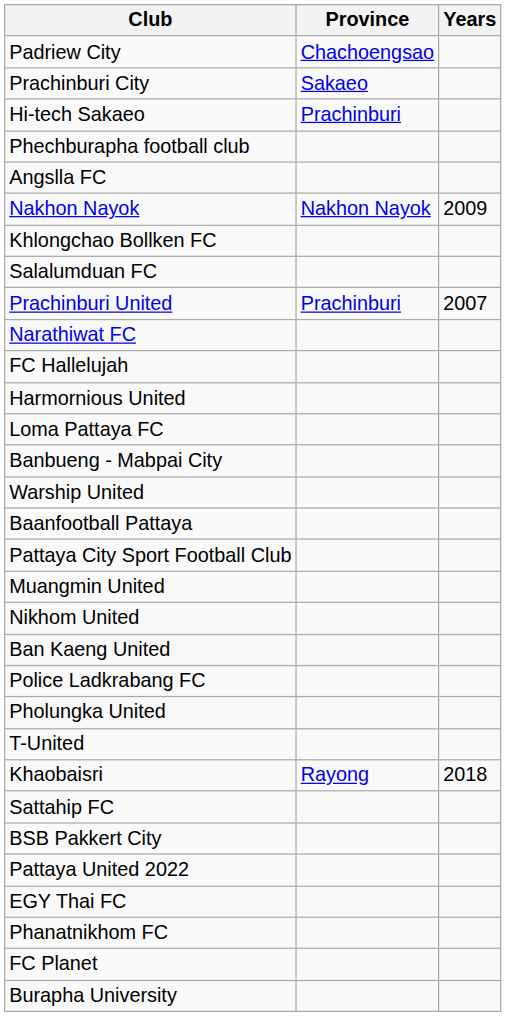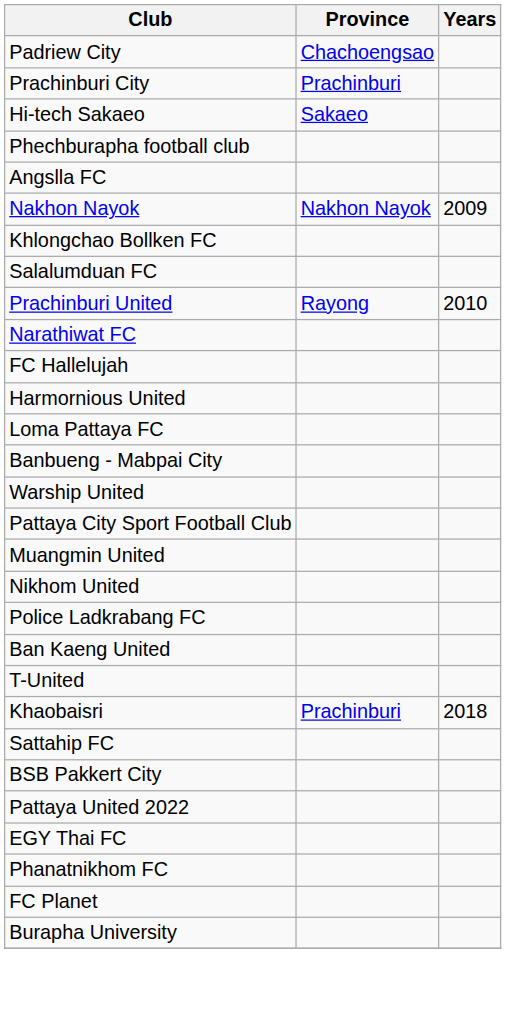 <table class="wikitable">
 <tr>
 <th>Club</th>
 <th>Province</th>
 <th>Years</th>
 </tr>
 <tr>
 <td>Padriew City</td>
 <td><a href='#'>Chachoengsao</a></td>
 <td></td>
 </tr>
 <tr>
 <td>Prachinburi City</td>
-<td><a href='#'>Sakaeo</a></td>
+<td><a href='#'>Prachinburi</a></td>
 <td></td>
 </tr>
 <tr>
 <td>Hi-tech Sakaeo</td>
-<td><a href='#'>Prachinburi</a></td>
+<td><a href='#'>Sakaeo</a></td>
 <td></td>
 </tr>
 <tr>
 <td>Phechburapha football club</td>
 <td></td>
 <td></td>
 </tr>
 <tr>
 <td>Angslla FC</td>
 <td></td>
 <td></td>
 </tr>
 <tr>
 <td><a href='#'>Nakhon Nayok</a></td>
 <td><a href='#'>Nakhon Nayok</a></td>
 <td>2009</td>
 </tr>
 <tr>
 <td>Khlongchao Bollken FC</td>
 <td></td>
 <td></td>
 </tr>
 <tr>
 <td>Salalumduan FC</td>
 <td></td>
 <td></td>
 </tr>
 <tr>
 <td><a href='#'>Prachinburi United</a></td>
-<td><a href='#'>Prachinburi</a></td>
-<td>2007</td>
+<td><a href='#'>Rayong</a></td>
+<td>2010</td>
 </tr>
 <tr>
 <td><a href='#'>Narathiwat FC</a></td>
 <td></td>
 <td></td>
 </tr>
 <tr>
 <td>FC Hallelujah</td>
 <td></td>
 <td></td>
 </tr>
 <tr>
 <td>Harmornious United</td>
 <td></td>
 <td></td>
 </tr>
 <tr>
 <td>Loma Pattaya FC</td>
 <td></td>
 <td></td>
 </tr>
 <tr>
 <td>Banbueng - Mabpai City</td>
 <td></td>
 <td></td>
 </tr>
 <tr>
 <td>Warship United</td>
 <td></td>
 <td></td>
 </tr>
 <tr>
-<td>Baanfootball Pattaya</td>
-<td></td>
-<td></td>
-</tr>
-<tr>
 <td>Pattaya City Sport Football Club</td>
 <td></td>
 <td></td>
 </tr>
 <tr>
 <td>Muangmin United</td>
 <td></td>
 <td></td>
 </tr>
 <tr>
 <td>Nikhom United</td>
 <td></td>
 <td></td>
 </tr>
 <tr>
-<td>Ban Kaeng United</td>
-<td></td>
-<td></td>
-</tr>
-<tr>
 <td>Police Ladkrabang FC</td>
 <td></td>
 <td></td>
 </tr>
 <tr>
-<td>Pholungka United</td>
+<td>Ban Kaeng United</td>
 <td></td>
 <td></td>
 </tr>
 <tr>
 <td>T-United</td>
 <td></td>
 <td></td>
 </tr>
 <tr>
 <td>Khaobaisri</td>
-<td><a href='#'>Rayong</a></td>
+<td><a href='#'>Prachinburi</a></td>
 <td>2018</td>
 </tr>
 <tr>
 <td>Sattahip FC</td>
 <td></td>
 <td></td>
 </tr>
 <tr>
 <td>BSB Pakkert City</td>
 <td></td>
 <td></td>
 </tr>
 <tr>
 <td>Pattaya United 2022</td>
 <td></td>
 <td></td>
 </tr>
 <tr>
 <td>EGY Thai FC</td>
 <td></td>
 <td></td>
 </tr>
 <tr>
 <td>Phanatnikhom FC</td>
 <td></td>
 <td></td>
 </tr>
 <tr>
 <td>FC Planet</td>
 <td></td>
 <td></td>
 </tr>
 <tr>
 <td>Burapha University</td>
 <td></td>
 <td></td>
 </tr>
 <tr>
 </tr>
 </table>
